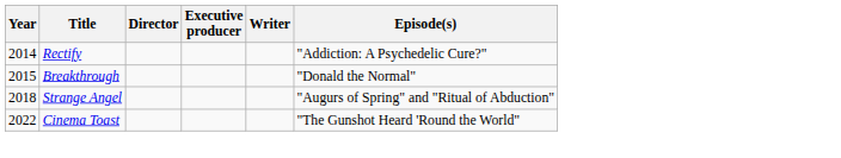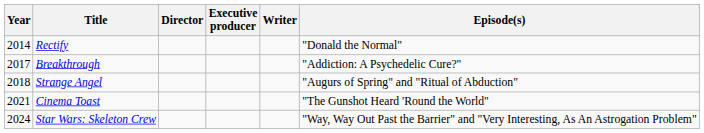 <table class="wikitable">
 <tr>
 <th>Year</th>
 <th>Title</th>
 <th>Director</th>
 <th>Executive<br>producer</th>
 <th>Writer</th>
 <th>Episode(s)</th>
 </tr>
 <tr>
 <td>2014</td>
 <td><em><a href='#'>Rectify</a></em></td>
 <td></td>
 <td></td>
 <td></td>
-<td>"Addiction: A Psychedelic Cure?"</td>
+<td>"Donald the Normal"</td>
 </tr>
 <tr>
-<td>2015</td>
+<td>2017</td>
 <td><em><a href='#'>Breakthrough</a></em></td>
 <td></td>
 <td></td>
 <td></td>
-<td>"Donald the Normal"</td>
+<td>"Addiction: A Psychedelic Cure?"</td>
 </tr>
 <tr>
 <td>2018</td>
 <td><em><a href='#'>Strange Angel</a></em></td>
 <td></td>
 <td></td>
 <td></td>
 <td>"Augurs of Spring" and "Ritual of Abduction"</td>
 </tr>
 <tr>
-<td>2022</td>
+<td>2021</td>
 <td><em><a href='#'>Cinema Toast</a></em></td>
 <td></td>
 <td></td>
 <td></td>
 <td>"The Gunshot Heard 'Round the World"</td>
 </tr>
+<tr>
+<td>2024</td>
+<td><em><a href='#'>Star Wars: Skeleton Crew</a></em></td>
+<td></td>
+<td></td>
+<td></td>
+<td>"Way, Way Out Past the Barrier" and "Very Interesting, As An Astrogation Problem"</td>
+</tr>
 </table>
